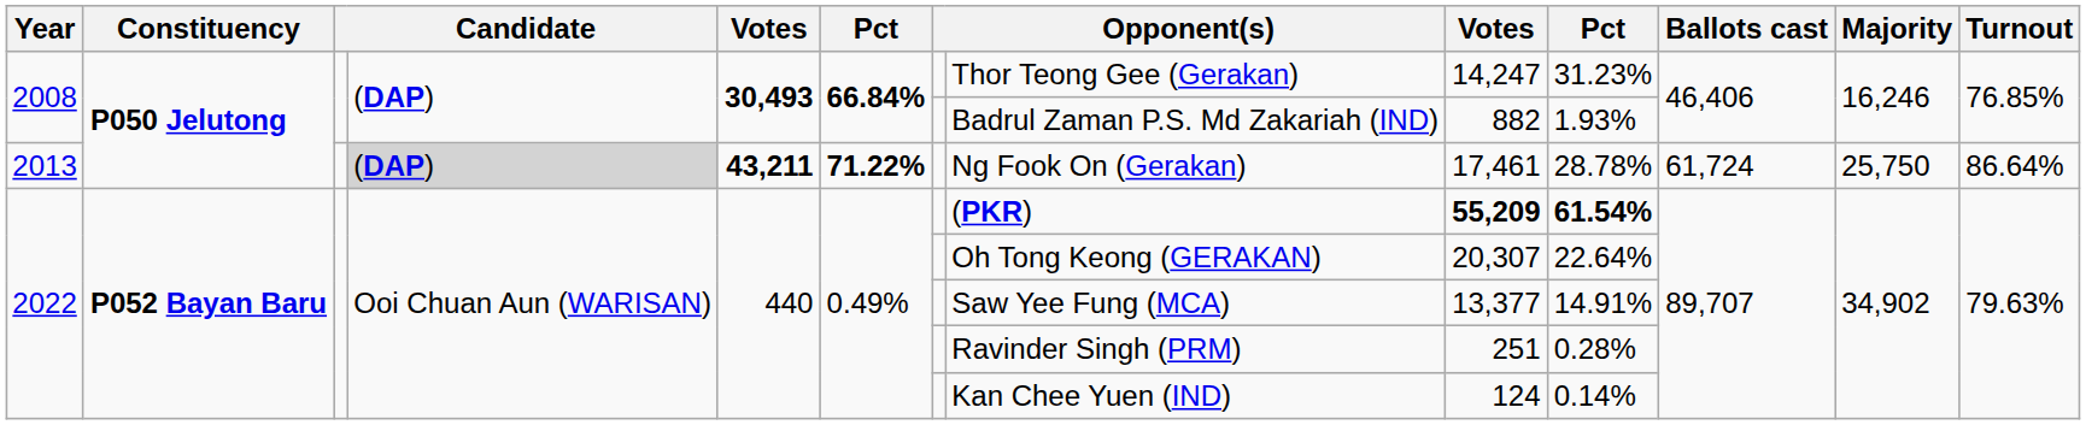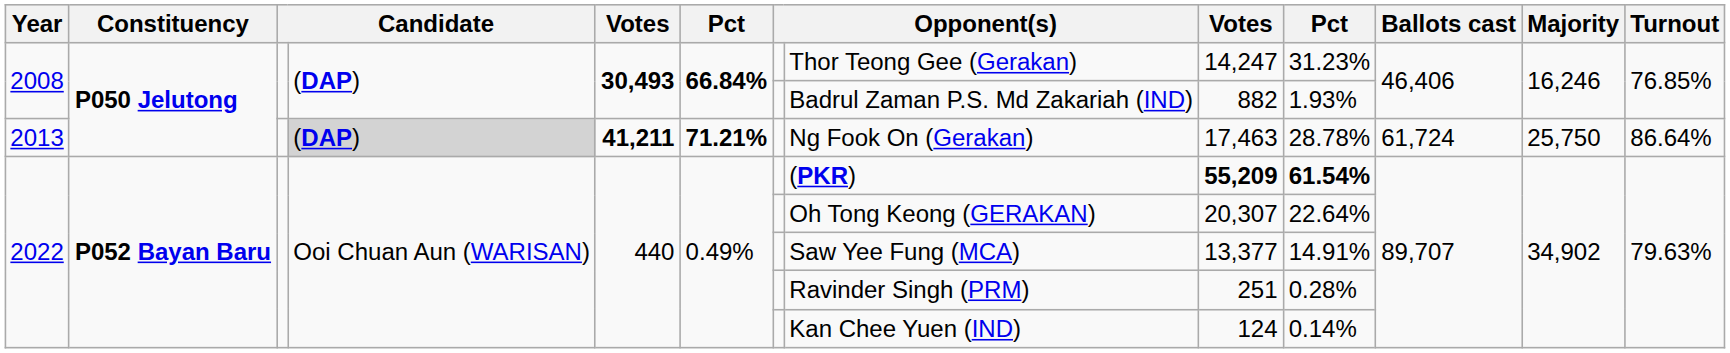 <table class="wikitable" style="margin:0.5em ; font-size:95%">
 <tr>
 <th>Year</th>
 <th>Constituency</th>
 <th colspan=2>Candidate</th>
 <th>Votes</th>
 <th>Pct</th>
 <th colspan=2>Opponent(s)</th>
 <th>Votes</th>
 <th>Pct</th>
 <th>Ballots cast</th>
 <th>Majority</th>
 <th>Turnout</th>
 </tr>
 <tr>
 <td rowspan=2><a href='#'>2008</a></td>
 <td rowspan=3><strong>P050 <a href='#'>Jelutong</a></strong></td>
 <td rowspan=2 ></td>
 <td rowspan=2> (<a href='#'><strong>DAP</strong></a>)</td>
 <td rowspan=2 align="right"><strong>30,493</strong></td>
 <td rowspan=2><strong>66.84%</strong></td>
 <td></td>
 <td>Thor Teong Gee (<a href='#'>Gerakan</a>)</td>
 <td align="right">14,247</td>
 <td>31.23%</td>
 <td rowspan=2>46,406</td>
 <td rowspan=2>16,246</td>
 <td rowspan=2>76.85%</td>
 </tr>
 <tr>
 <td></td>
 <td>Badrul Zaman P.S. Md Zakariah (<a href='#'>IND</a>)</td>
 <td align="right">882</td>
 <td>1.93%</td>
 </tr>
 <tr>
 <td><a href='#'>2013</a></td>
 <td></td>
 <td style="background: lightgrey;"> (<a href='#'><strong>DAP</strong></a>)</td>
-<td align="right"><strong>43,211</strong></td>
-<td><strong>71.22%</strong></td>
+<td align="right"><strong>41,211</strong></td>
+<td><strong>71.21%</strong></td>
 <td></td>
 <td>Ng Fook On (<a href='#'>Gerakan</a>)</td>
-<td align="right">17,461</td>
+<td align="right">17,463</td>
 <td>28.78%</td>
 <td>61,724</td>
 <td>25,750</td>
 <td>86.64%</td>
 </tr>
 <tr>
 <td rowspan="5"><a href='#'>2022</a></td>
 <td rowspan="5"><strong>P052 <a href='#'>Bayan Baru</a></strong></td>
 <td rowspan="5" ></td>
 <td rowspan="5">Ooi Chuan Aun (<a href='#'>WARISAN</a>)</td>
 <td rowspan="5" align="right">440</td>
 <td rowspan="5">0.49%</td>
 <td></td>
 <td> (<a href='#'><strong>PKR</strong></a>)</td>
 <td align="right"><strong>55,209</strong></td>
 <td><strong>61.54%</strong></td>
 <td rowspan=5>89,707</td>
 <td rowspan=5>34,902</td>
 <td rowspan=5>79.63%</td>
 </tr>
 <tr>
 <td bgcolor=></td>
 <td>Oh Tong Keong (<a href='#'>GERAKAN</a>)</td>
 <td align="right">20,307</td>
 <td>22.64%</td>
 </tr>
 <tr>
 <td></td>
 <td>Saw Yee Fung (<a href='#'>MCA</a>)</td>
 <td align="right">13,377</td>
 <td>14.91%</td>
 </tr>
 <tr>
 <td></td>
 <td>Ravinder Singh (<a href='#'>PRM</a>)</td>
 <td align="right">251</td>
 <td>0.28%</td>
 </tr>
 <tr>
 <td></td>
 <td>Kan Chee Yuen (<a href='#'>IND</a>)</td>
 <td align="right">124</td>
 <td>0.14%</td>
 </tr>
 </table>
